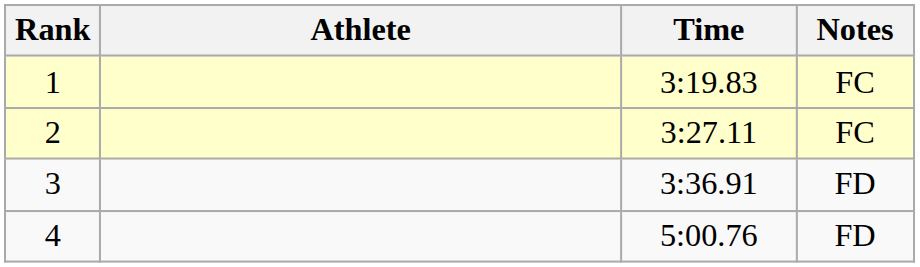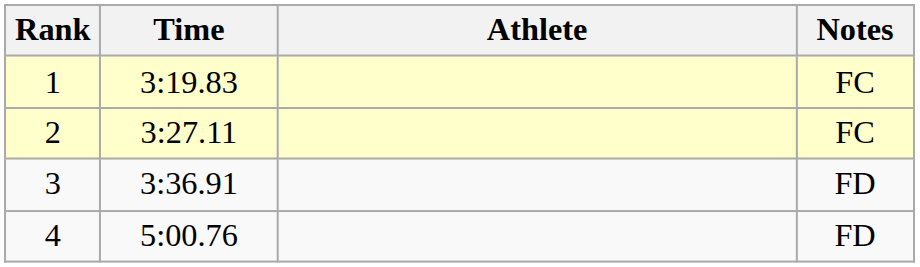 <table class=wikitable style="text-align:center">
 <tr>
 <th width=40>Rank</th>
+<th width=80>Time</th>
 <th width=250>Athlete</th>
-<th width=80>Time</th>
 <th width=50>Notes</th>
 </tr>
 <tr bgcolor="ffffcc">
 <td>1</td>
+<td>3:19.83</td>
 <td align=left></td>
-<td>3:19.83</td>
 <td>FC</td>
 </tr>
 <tr bgcolor="ffffcc">
 <td>2</td>
+<td>3:27.11</td>
 <td align=left></td>
-<td>3:27.11</td>
 <td>FC</td>
 </tr>
 <tr>
 <td>3</td>
+<td>3:36.91</td>
 <td align=left></td>
-<td>3:36.91</td>
 <td>FD</td>
 </tr>
 <tr>
 <td>4</td>
+<td>5:00.76</td>
 <td align=left></td>
-<td>5:00.76</td>
 <td>FD</td>
 </tr>
 </table>
